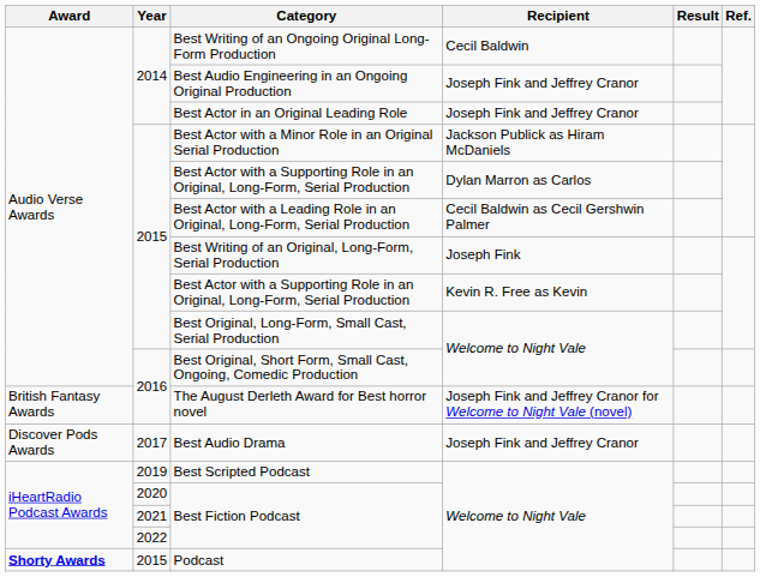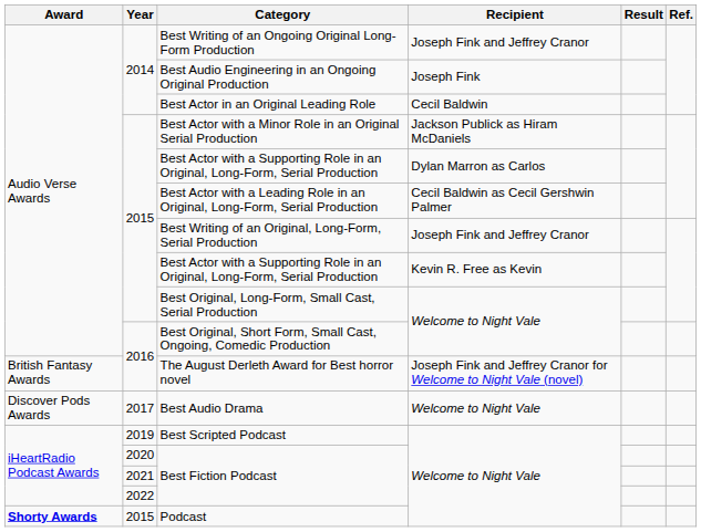 <table class="wikitable sortable">
 <tr>
 <th>Award</th>
 <th>Year</th>
 <th>Category</th>
 <th>Recipient</th>
 <th>Result</th>
 <th>Ref.</th>
 </tr>
 <tr>
 <td rowspan="10">Audio Verse Awards</td>
 <td rowspan="3">2014</td>
 <td>Best Writing of an Ongoing Original Long-Form Production</td>
-<td>Cecil Baldwin</td>
+<td>Joseph Fink and Jeffrey Cranor</td>
 <td></td>
 <td rowspan="3"></td>
 </tr>
 <tr>
 <td>Best Audio Engineering in an Ongoing Original Production</td>
-<td>Joseph Fink and Jeffrey Cranor</td>
+<td>Joseph Fink</td>
 <td></td>
 </tr>
 <tr>
 <td>Best Actor in an Original Leading Role</td>
-<td>Joseph Fink and Jeffrey Cranor</td>
+<td>Cecil Baldwin</td>
 <td></td>
 </tr>
 <tr>
 <td rowspan="6">2015</td>
 <td>Best Actor with a Minor Role in an Original Serial Production</td>
 <td>Jackson Publick as Hiram McDaniels</td>
 <td></td>
 <td rowspan="3"></td>
 </tr>
 <tr>
 <td>Best Actor with a Supporting Role in an Original, Long-Form, Serial Production</td>
 <td>Dylan Marron as Carlos</td>
 <td></td>
 </tr>
 <tr>
 <td>Best Actor with a Leading Role in an Original, Long-Form, Serial Production</td>
 <td>Cecil Baldwin as Cecil Gershwin Palmer</td>
 <td></td>
 </tr>
 <tr>
 <td>Best Writing of an Original, Long-Form, Serial Production</td>
-<td>Joseph Fink</td>
+<td>Joseph Fink and Jeffrey Cranor</td>
 <td></td>
 <td rowspan="3"></td>
 </tr>
 <tr>
 <td>Best Actor with a Supporting Role in an Original, Long-Form, Serial Production</td>
 <td>Kevin R. Free as Kevin</td>
 <td></td>
 </tr>
 <tr>
 <td>Best Original, Long-Form, Small Cast, Serial Production</td>
 <td rowspan="2"><em>Welcome to Night Vale</em></td>
 <td></td>
 </tr>
 <tr>
 <td rowspan="2">2016</td>
 <td>Best Original, Short Form, Small Cast, Ongoing, Comedic Production</td>
 <td></td>
 <td></td>
 </tr>
 <tr>
 <td>British Fantasy Awards</td>
 <td>The August Derleth Award for Best horror novel</td>
 <td>Joseph Fink and Jeffrey Cranor for <a href='#'><em>Welcome to Night Vale</em> (novel)</a></td>
 <td></td>
 <td></td>
 </tr>
 <tr>
 <td>Discover Pods Awards</td>
 <td>2017</td>
 <td>Best Audio Drama</td>
-<td>Joseph Fink and Jeffrey Cranor</td>
+<td><em>Welcome to Night Vale</em></td>
 <td></td>
 <td></td>
 </tr>
 <tr>
 <td rowspan="4"><a href='#'>iHeartRadio Podcast Awards</a></td>
 <td>2019</td>
 <td>Best Scripted Podcast</td>
 <td rowspan="5"><em>Welcome to Night Vale</em></td>
 <td></td>
 <td></td>
 </tr>
 <tr>
 <td>2020</td>
 <td rowspan="3">Best Fiction Podcast</td>
 <td></td>
 <td></td>
 </tr>
 <tr>
 <td>2021</td>
 <td></td>
 <td></td>
 </tr>
 <tr>
 <td>2022</td>
 <td></td>
 <td></td>
 </tr>
 <tr>
 <td><strong><a href='#'>Shorty Awards</a></strong></td>
 <td>2015</td>
 <td>Podcast</td>
 <td></td>
 <td></td>
 </tr>
 </table>
